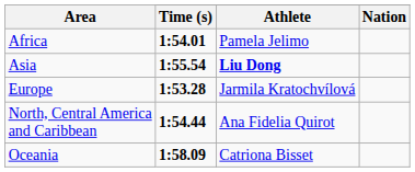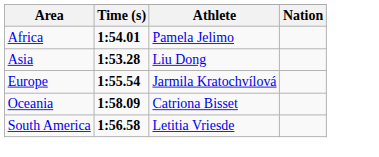 <table class="wikitable">
 <tr>
 <th rowspan=2>Area</th>
 </tr>
 <tr>
 <th>Time (s)</th>
 <th>Athlete</th>
 <th>Nation</th>
 </tr>
 <tr>
 <td><a href='#'>Africa</a> </td>
 <td><strong>1:54.01</strong></td>
 <td><a href='#'>Pamela Jelimo</a></td>
 <td></td>
 </tr>
 <tr>
 <td><a href='#'>Asia</a> </td>
-<td><strong>1:55.54</strong></td>
-<td><strong><a href='#'>Liu Dong</a></strong></td>
+<td><strong>1:53.28</strong> </td>
+<td><a href='#'>Liu Dong</a></td>
 <td></td>
 </tr>
 <tr>
 <td><a href='#'>Europe</a> </td>
-<td><strong>1:53.28</strong> </td>
+<td><strong>1:55.54</strong></td>
 <td><a href='#'>Jarmila Kratochvílová</a></td>
-<td></td>
-</tr>
-<tr>
-<td><a href='#'>North, Central America<br> and Caribbean</a> </td>
-<td><strong>1:54.44</strong></td>
-<td><a href='#'>Ana Fidelia Quirot</a></td>
 <td></td>
 </tr>
 <tr>
 <td><a href='#'>Oceania</a> </td>
 <td><strong>1:58.09</strong></td>
 <td><a href='#'>Catriona Bisset</a></td>
 <td></td>
 </tr>
+<tr>
+<td><a href='#'>South America</a> </td>
+<td><strong>1:56.58</strong></td>
+<td><a href='#'>Letitia Vriesde</a></td>
+<td></td>
+</tr>
 </table>
